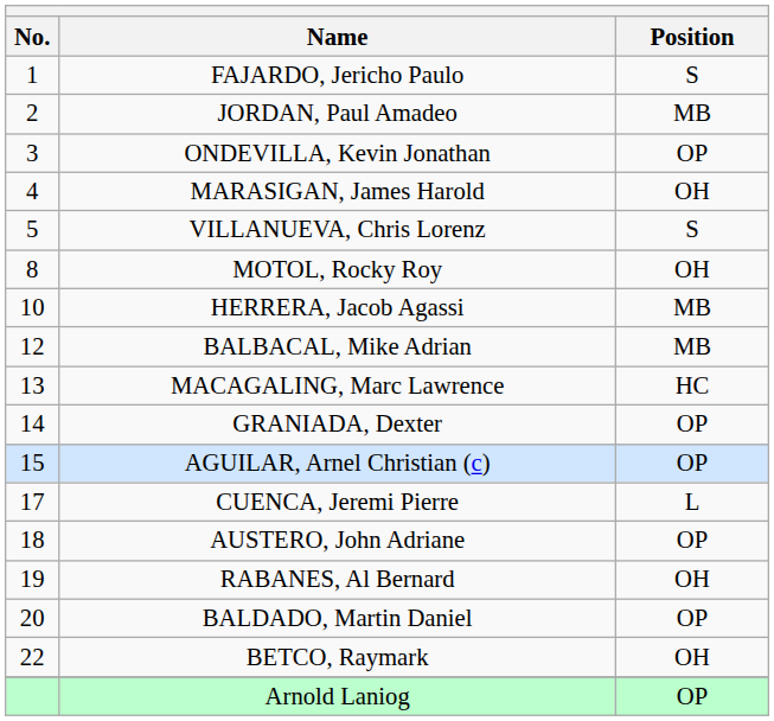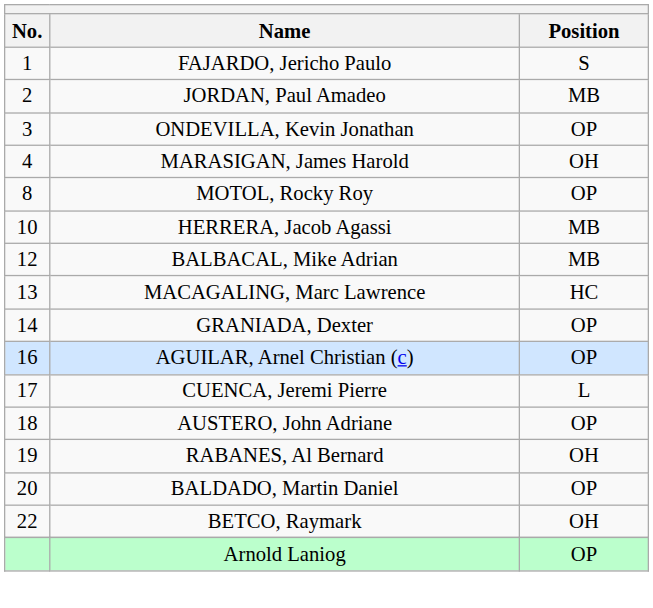 <table class="wikitable mw-collapsible mw-collapsed" style="text-align:center; width:500px; border:none">
 <tr>
 <th style="text-align:left" colspan="3"></th>
 </tr>
 <tr>
 <th style="width:7%">No.</th>
 <th>Name</th>
 <th style="width:20%">Position</th>
 </tr>
 <tr>
 <td>1</td>
 <td>FAJARDO, Jericho Paulo</td>
 <td>S</td>
 </tr>
 <tr>
 <td>2</td>
 <td>JORDAN, Paul Amadeo</td>
 <td>MB</td>
 </tr>
 <tr>
 <td>3</td>
 <td>ONDEVILLA, Kevin Jonathan</td>
 <td>OP</td>
 </tr>
 <tr>
 <td>4</td>
 <td>MARASIGAN, James Harold</td>
 <td>OH</td>
 </tr>
 <tr>
-<td>5</td>
-<td>VILLANUEVA, Chris Lorenz</td>
-<td>S</td>
-</tr>
-<tr>
 <td>8</td>
 <td>MOTOL, Rocky Roy</td>
-<td>OH</td>
+<td>OP</td>
 </tr>
 <tr>
 <td>10</td>
 <td>HERRERA, Jacob Agassi</td>
 <td>MB</td>
 </tr>
 <tr>
 <td>12</td>
 <td>BALBACAL, Mike Adrian</td>
 <td>MB</td>
 </tr>
 <tr>
 <td>13</td>
 <td>MACAGALING, Marc Lawrence</td>
 <td>HC</td>
 </tr>
 <tr>
 <td>14</td>
 <td>GRANIADA, Dexter</td>
 <td>OP</td>
 </tr>
 <tr bgcolor=#D0E6FF>
-<td>15</td>
+<td>16</td>
 <td>AGUILAR, Arnel Christian  (<a href='#'>c</a>)</td>
 <td>OP</td>
 </tr>
 <tr>
 <td>17</td>
 <td>CUENCA, Jeremi Pierre</td>
 <td>L</td>
 </tr>
 <tr>
 <td>18</td>
 <td>AUSTERO, John Adriane</td>
 <td>OP</td>
 </tr>
 <tr>
 <td>19</td>
 <td>RABANES, Al Bernard</td>
 <td>OH</td>
 </tr>
 <tr>
 <td>20</td>
 <td>BALDADO, Martin Daniel</td>
 <td>OP</td>
 </tr>
 <tr>
 <td>22</td>
 <td>BETCO, Raymark</td>
 <td>OH</td>
 </tr>
 <tr>
 </tr>
 <tr bgcolor=#BBFFCC>
 <td></td>
 <td>Arnold Laniog</td>
 <td>OP</td>
 </tr>
 </table>
